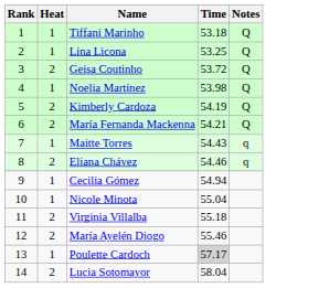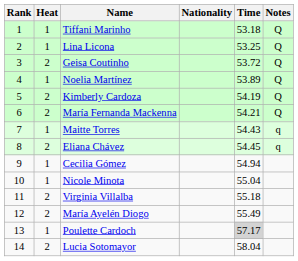 <table class="wikitable sortable" style="text-align:center">
 <tr>
 <th>Rank</th>
 <th>Heat</th>
 <th>Name</th>
+<th>Nationality</th>
 <th>Time</th>
 <th>Notes</th>
 </tr>
 <tr bgcolor=ccffcc>
 <td>1</td>
 <td>1</td>
 <td align=left><a href='#'>Tiffani Marinho</a></td>
+<td align=left></td>
 <td>53.18</td>
 <td>Q</td>
 </tr>
 <tr bgcolor=ccffcc>
 <td>2</td>
 <td>1</td>
 <td align=left><a href='#'>Lina Licona</a></td>
+<td align=left></td>
 <td>53.25</td>
 <td>Q</td>
 </tr>
 <tr bgcolor=ccffcc>
 <td>3</td>
 <td>2</td>
 <td align=left><a href='#'>Geisa Coutinho</a></td>
+<td align=left></td>
 <td>53.72</td>
 <td>Q</td>
 </tr>
 <tr bgcolor=ccffcc>
 <td>4</td>
 <td>1</td>
 <td align=left><a href='#'>Noelia Martínez</a></td>
-<td>53.98</td>
+<td align=left></td>
+<td>53.89</td>
 <td>Q</td>
 </tr>
 <tr bgcolor=ccffcc>
 <td>5</td>
 <td>2</td>
 <td align=left><a href='#'>Kimberly Cardoza</a></td>
+<td align=left></td>
 <td>54.19</td>
 <td>Q</td>
 </tr>
 <tr bgcolor=ccffcc>
 <td>6</td>
 <td>2</td>
 <td align=left><a href='#'>María Fernanda Mackenna</a></td>
+<td align=left></td>
 <td>54.21</td>
 <td>Q</td>
 </tr>
 <tr bgcolor=ddffdd>
 <td>7</td>
 <td>1</td>
 <td align=left><a href='#'>Maitte Torres</a></td>
+<td align=left></td>
 <td>54.43</td>
 <td>q</td>
 </tr>
 <tr bgcolor=ddffdd>
 <td>8</td>
 <td>2</td>
 <td align=left><a href='#'>Eliana Chávez</a></td>
-<td>54.46</td>
+<td align=left></td>
+<td>54.45</td>
 <td>q</td>
 </tr>
 <tr>
 <td>9</td>
 <td>1</td>
 <td align=left><a href='#'>Cecilia Gómez</a></td>
+<td align=left></td>
 <td>54.94</td>
 <td></td>
 </tr>
 <tr>
 <td>10</td>
 <td>1</td>
 <td align=left><a href='#'>Nicole Minota</a></td>
+<td align=left></td>
 <td>55.04</td>
 <td></td>
 </tr>
 <tr>
 <td>11</td>
 <td>2</td>
 <td align=left><a href='#'>Virginia Villalba</a></td>
+<td align=left></td>
 <td>55.18</td>
 <td></td>
 </tr>
 <tr>
 <td>12</td>
 <td>2</td>
 <td align=left><a href='#'>María Ayelén Diogo</a></td>
-<td>55.46</td>
+<td align=left></td>
+<td>55.49</td>
 <td></td>
 </tr>
 <tr>
 <td>13</td>
 <td>1</td>
 <td align=left><a href='#'>Poulette Cardoch</a></td>
+<td align=left></td>
 <td style="background: lightgrey;">57.17</td>
 <td></td>
 </tr>
 <tr>
 <td>14</td>
 <td>2</td>
 <td align=left><a href='#'>Lucia Sotomayor</a></td>
+<td align=left></td>
 <td>58.04</td>
 <td></td>
 </tr>
 </table>
